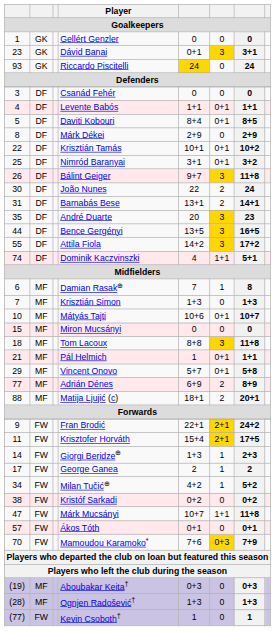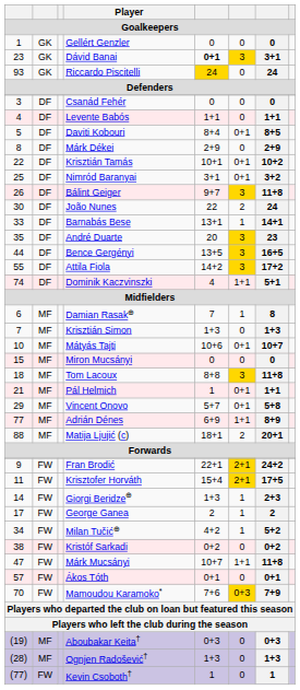 <table class="wikitable sortable sticky-header" style="text-align:center; font-size:85%;">
 <tr>
 <th></th>
 <th></th>
 <th></th>
 <th>Player</th>
 <th></th>
 <th></th>
 <th></th>
 <th class="unsortable"></th>
 </tr>
 <tr>
 <th colspan=8 style=background:#dcdcdc; text-align:center>Goalkeepers</th>
 </tr>
 <tr>
 <td>1</td>
 <td>GK</td>
 <td></td>
 <td style="text-align:left;" data-sort-value="Genzler"><a href='#'>Gellért Genzler</a></td>
 <td>0</td>
 <td>0</td>
 <th>0</th>
 <td></td>
 </tr>
 <tr>
 <td>23</td>
 <td>GK</td>
 <td></td>
 <td style="text-align:left;" data-sort-value="Banai"><a href='#'>Dávid Banai</a></td>
-<td>0+1</td>
+<td><strong>0+1</strong></td>
 <td style="background-color: gold;">3</td>
 <th>3+1</th>
 <td></td>
 </tr>
 <tr>
 <td>93</td>
 <td>GK</td>
 <td></td>
 <td style="text-align:left;" data-sort-value="Piscitelli"><a href='#'>Riccardo Piscitelli</a></td>
 <td style="background-color: gold;">24</td>
 <td>0</td>
 <th>24</th>
 <td></td>
 </tr>
 <tr>
 <th colspan=8 style=background:#dcdcdc; text-align:center>Defenders</th>
 </tr>
 <tr>
 </tr>
 <tr>
 <td>3</td>
 <td>DF</td>
 <td></td>
 <td style="text-align:left;" data-sort-value="Feher"><a href='#'>Csanád Fehér</a></td>
 <td>0</td>
 <td>0</td>
 <th>0</th>
 <td></td>
 </tr>
 <tr bgcolor=#ffe9ec>
 <td>4</td>
 <td>DF</td>
 <td></td>
 <td style="text-align:left;" data-sort-value="Babos"><a href='#'>Levente Babós</a></td>
 <td>1+1</td>
-<td>0+1</td>
+<td>0</td>
 <th>1+1</th>
 <td></td>
 </tr>
 <tr>
 <td>5</td>
 <td>DF</td>
 <td></td>
 <td style="text-align:left;" data-sort-value="Kobouri"><a href='#'>Daviti Kobouri</a></td>
 <td>8+4</td>
 <td>0+1</td>
 <th>8+5</th>
 <td></td>
 </tr>
 <tr>
 <td>8</td>
 <td>DF</td>
 <td></td>
 <td style="text-align:left;" data-sort-value="Dekei"><a href='#'>Márk Dékei</a></td>
 <td>2+9</td>
 <td>0</td>
 <th>2+9</th>
 <td></td>
 </tr>
 <tr>
 <td>22</td>
 <td>DF</td>
 <td></td>
 <td style="text-align:left;" data-sort-value="TamasK"><a href='#'>Krisztián Tamás</a></td>
 <td>10+1</td>
 <td>0+1</td>
 <th>10+2</th>
 <td></td>
 </tr>
 <tr>
 <td>25</td>
 <td>DF</td>
 <td></td>
 <td style="text-align:left;" data-sort-value="Baranyai"><a href='#'>Nimród Baranyai</a></td>
 <td>3+1</td>
 <td>0+1</td>
 <th>3+2</th>
 <td></td>
 </tr>
 <tr bgcolor=#ffe9ec>
 <td>26</td>
 <td>DF</td>
 <td></td>
 <td style="text-align:left;" data-sort-value="Geiger"><a href='#'>Bálint Geiger</a></td>
 <td>9+7</td>
 <td style="background-color: gold;">3</td>
 <th>11+8</th>
 <td></td>
 </tr>
 <tr>
 <td>30</td>
 <td>DF</td>
 <td></td>
 <td style="text-align:left;" data-sort-value="Nunes"><a href='#'>João Nunes</a></td>
 <td>22</td>
 <td>2</td>
 <th>24</th>
 <td></td>
 </tr>
 <tr>
-<td>31</td>
+<td>33</td>
 <td>DF</td>
 <td></td>
 <td style="text-align:left;" data-sort-value="Bese"><a href='#'>Barnabás Bese</a></td>
 <td>13+1</td>
-<td>2</td>
+<td>1</td>
 <th>14+1</th>
 <td></td>
 </tr>
 <tr>
 <td>35</td>
 <td>DF</td>
 <td></td>
 <td style="text-align:left;" data-sort-value="Duarte"><a href='#'>André Duarte</a></td>
 <td>20</td>
 <td style="background-color: gold;">3</td>
 <th>23</th>
 <td></td>
 </tr>
 <tr>
 <td>44</td>
 <td>DF</td>
 <td></td>
 <td style="text-align:left;" data-sort-value="Gergenyi"><a href='#'>Bence Gergényi</a></td>
 <td>13+5</td>
 <td style="background-color: gold;">3</td>
 <th>16+5</th>
 <td></td>
 </tr>
 <tr>
 <td>55</td>
 <td>DF</td>
 <td></td>
 <td style="text-align:left;" data-sort-value="Fiola"><a href='#'>Attila Fiola</a></td>
 <td>14+2</td>
 <td style="background-color: gold;">3</td>
 <th>17+2</th>
 <td></td>
 </tr>
 <tr bgcolor=#ffe9ec>
 <td>74</td>
 <td>DF</td>
 <td></td>
 <td style="text-align:left;" data-sort-value="Kaczvinszki"><a href='#'>Dominik Kaczvinszki</a></td>
 <td>4</td>
 <td>1+1</td>
 <th>5+1</th>
 <td></td>
 </tr>
 <tr>
 <th colspan=9 style=background:#dcdcdc; text-align:center>Midfielders</th>
 </tr>
 <tr nes>
 <td>6</td>
 <td>MF</td>
 <td></td>
 <td style="text-align:left;" data-sort-value="Rasak"><a href='#'>Damian Rasak</a><sup>⊕</sup></td>
 <td>7</td>
 <td>1</td>
 <th>8</th>
 <td></td>
 </tr>
 <tr>
 <td>7</td>
 <td>MF</td>
 <td></td>
 <td style="text-align:left;" data-sort-value="Simon"><a href='#'>Krisztián Simon</a></td>
 <td>1+3</td>
 <td>0</td>
 <th>1+3</th>
 <td></td>
 </tr>
 <tr>
 <td>10</td>
 <td>MF</td>
 <td></td>
 <td style="text-align:left;" data-sort-value="Tajti"><a href='#'>Mátyás Tajti</a></td>
 <td>10+6</td>
 <td>0+1</td>
 <th>10+7</th>
 <td></td>
 </tr>
 <tr bgcolor=#ffe9ec>
 <td>15</td>
 <td>MF</td>
 <td></td>
 <td style="text-align:left;" data-sort-value="MucsanyiMi"><a href='#'>Miron Mucsányi</a></td>
 <td>0</td>
 <td>0</td>
 <th>0</th>
 <td></td>
 </tr>
 <tr>
 <td>18</td>
 <td>MF</td>
 <td></td>
 <td style="text-align:left;" data-sort-value="Lacoux"><a href='#'>Tom Lacoux</a></td>
 <td>8+8</td>
 <td style="background-color: gold;">3</td>
 <th>11+8</th>
 <td></td>
 </tr>
 <tr bgcolor=#ffe9ec>
 <td>21</td>
 <td>MF</td>
 <td></td>
 <td style="text-align:left;" data-sort-value="Helmich"><a href='#'>Pál Helmich</a></td>
 <td>1</td>
 <td>0+1</td>
 <th>1+1</th>
 <td></td>
 </tr>
 <tr>
 <td>29</td>
 <td>MF</td>
 <td></td>
 <td style="text-align:left;" data-sort-value="Onovo"><a href='#'>Vincent Onovo</a></td>
 <td>5+7</td>
 <td>0+1</td>
 <th>5+8</th>
 <td></td>
 </tr>
 <tr bgcolor=#ffe9ec>
 <td>77</td>
 <td>MF</td>
 <td></td>
 <td style="text-align:left;" data-sort-value="Denes"><a href='#'>Adrián Dénes</a></td>
 <td>6+9</td>
-<td>2</td>
+<td>1+1</td>
 <th>8+9</th>
 <td></td>
 </tr>
 <tr>
 <td>88</td>
 <td>MF</td>
 <td></td>
 <td style="text-align:left;" data-sort-value="Ljujic"><a href='#'>Matija Ljujić</a> (<a href='#'>c</a>)</td>
 <td>18+1</td>
 <td>2</td>
 <th>20+1</th>
 <td></td>
 </tr>
 <tr>
 <th colspan=8 style=background:#dcdcdc; text-align:center>Forwards</th>
 </tr>
 <tr>
 </tr>
 <tr>
 <td>9</td>
 <td>FW</td>
 <td></td>
 <td style="text-align:left;" data-sort-value="Brodic"><a href='#'>Fran Brodić</a></td>
 <td>22+1</td>
 <td style="background-color: gold;">2+1</td>
 <th>24+2</th>
 <td></td>
 </tr>
 <tr>
 <td>11</td>
 <td>FW</td>
 <td></td>
 <td style="text-align:left;" data-sort-value="HorvathK"><a href='#'>Krisztofer Horváth</a></td>
 <td>15+4</td>
 <td style="background-color: gold;">2+1</td>
 <th>17+5</th>
 <td></td>
 </tr>
 <tr>
 <td>14</td>
 <td>FW</td>
 <td></td>
 <td style="text-align:left;" data-sort-value="Beridze"><a href='#'>Giorgi Beridze</a><sup>⊕</sup></td>
 <td>1+3</td>
 <td>1</td>
 <th>2+3</th>
 <td></td>
 </tr>
 <tr>
 <td>17</td>
 <td>FW</td>
 <td></td>
 <td style="text-align:left;" data-sort-value="Ganea"><a href='#'>George Ganea</a></td>
 <td>2</td>
 <td>1</td>
 <th>2</th>
 <td></td>
 </tr>
 <tr>
 <td>34</td>
 <td>FW</td>
 <td></td>
 <td style="text-align:left;" data-sort-value="Tucic"><a href='#'>Milan Tučić</a><sup>⊕</sup></td>
 <td>4+2</td>
 <td>1</td>
 <th>5+2</th>
 <td></td>
 </tr>
 <tr bgcolor=#ffe9ec>
 <td>38</td>
 <td>FW</td>
 <td></td>
 <td style="text-align:left;" data-sort-value="Sarkadi"><a href='#'>Kristóf Sarkadi</a></td>
 <td>0+2</td>
 <td>0</td>
 <th>0+2</th>
 <td></td>
 </tr>
 <tr>
 <td>47</td>
 <td>FW</td>
 <td></td>
 <td style="text-align:left;" data-sort-value="MucsanyiMa"><a href='#'>Márk Mucsányi</a></td>
 <td>10+7</td>
 <td>1+1</td>
 <th>11+8</th>
 <td></td>
 </tr>
 <tr bgcolor=#ffe9ec>
 <td>57</td>
 <td>FW</td>
 <td></td>
 <td style="text-align:left;" data-sort-value="TothA"><a href='#'>Ákos Tóth</a></td>
 <td>0+1</td>
 <td>0</td>
 <th>0+1</th>
 <td></td>
 </tr>
 <tr>
 <td>70</td>
 <td>FW</td>
 <td></td>
 <td style="text-align:left;" data-sort-value="Karamoko"><a href='#'>Mamoudou Karamoko</a><sup>*</sup></td>
 <td>7+6</td>
 <td style="background-color: gold;">0+3</td>
 <th>7+9</th>
 <td></td>
 </tr>
 <tr>
 <th colspan="8">Players who departed the club on loan but featured this season</th>
 </tr>
 <tr>
 <th colspan="8">Players who left the club during the season</th>
 </tr>
 <tr bgcolor=#CBC3E3>
 <td>(19)</td>
 <td>MF</td>
 <td></td>
 <td style="text-align:left;" data-sort-value="Keita"><a href='#'>Aboubakar Keita</a><sup>†</sup></td>
 <td>0+3</td>
 <td>0</td>
 <th>0+3</th>
 <td></td>
 </tr>
 <tr bgcolor=#CBC3E3>
 <td>(28)</td>
 <td>MF</td>
 <td></td>
 <td style="text-align:left;" data-sort-value="Radosevic"><a href='#'>Ognjen Radošević</a><sup>†</sup></td>
 <td>1+3</td>
 <td>0</td>
 <th>1+3</th>
 <td></td>
 </tr>
 <tr bgcolor=#CBC3E3>
 <td>(77)</td>
 <td>FW</td>
 <td></td>
 <td style="text-align:left;" data-sort-value="Csoboth"><a href='#'>Kevin Csoboth</a><sup>†</sup></td>
 <td>1</td>
 <td>0</td>
 <th>1</th>
 <td></td>
 </tr>
 </table>
